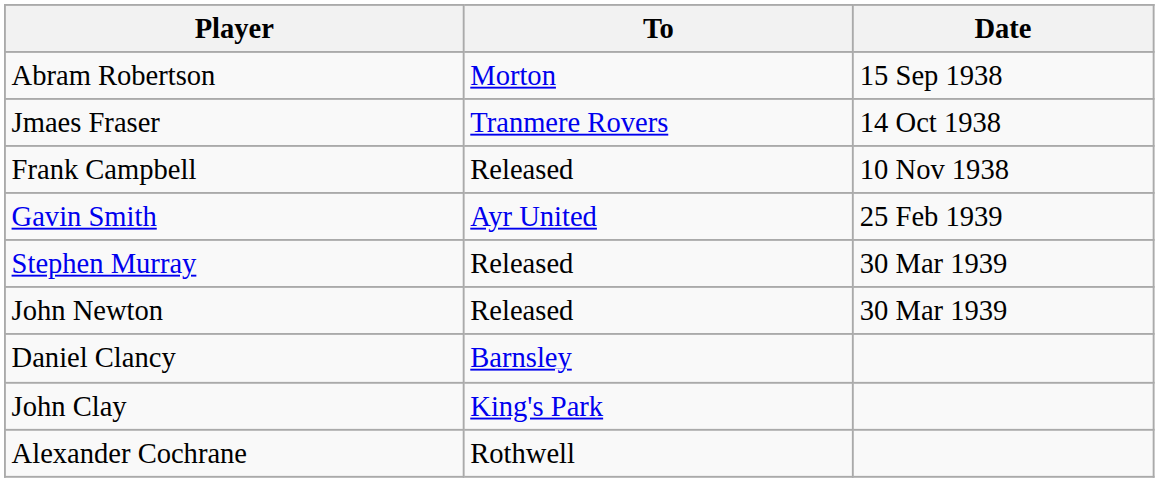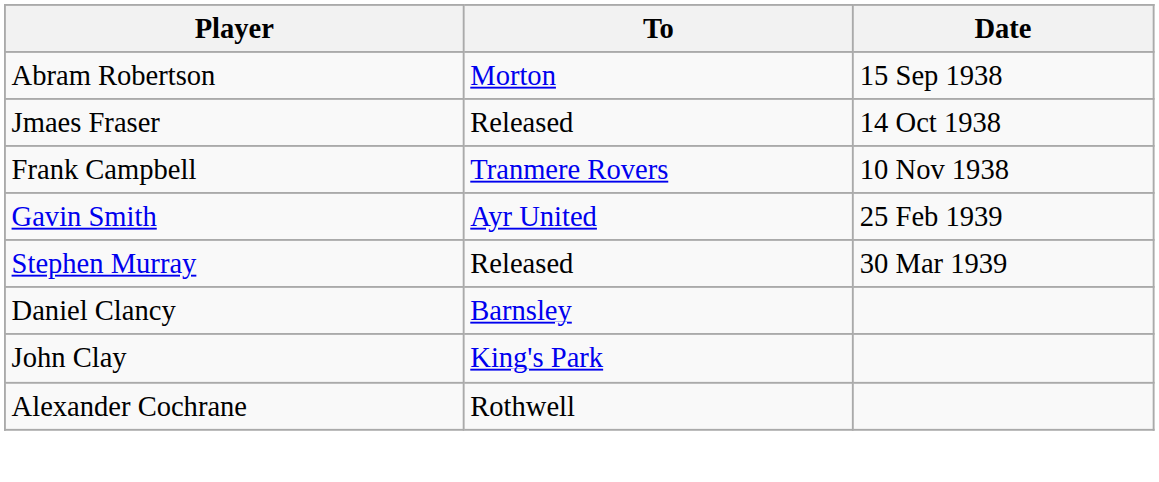 <table class="wikitable" style="text-align:center; font-size:95%;width:98%; text-align:left">
 <tr>
 <th>Player</th>
 <th>To</th>
 <th>Date</th>
 </tr>
 <tr>
 <td> Abram Robertson</td>
 <td> <a href='#'>Morton</a></td>
 <td>15 Sep 1938</td>
 </tr>
 <tr>
 <td> Jmaes Fraser</td>
-<td> <a href='#'>Tranmere Rovers</a></td>
+<td> Released</td>
 <td>14 Oct 1938</td>
 </tr>
 <tr>
 <td> Frank Campbell</td>
-<td> Released</td>
+<td> <a href='#'>Tranmere Rovers</a></td>
 <td>10 Nov 1938</td>
 </tr>
 <tr>
 <td> <a href='#'>Gavin Smith</a></td>
 <td> <a href='#'>Ayr United</a></td>
 <td>25 Feb 1939</td>
 </tr>
 <tr>
 <td> <a href='#'>Stephen Murray</a></td>
-<td> Released</td>
-<td>30 Mar 1939</td>
-</tr>
-<tr>
-<td> John Newton</td>
 <td> Released</td>
 <td>30 Mar 1939</td>
 </tr>
 <tr>
 <td> Daniel Clancy</td>
 <td> <a href='#'>Barnsley</a></td>
 <td></td>
 </tr>
 <tr>
 <td> John Clay</td>
 <td> <a href='#'>King's Park</a></td>
 <td></td>
 </tr>
 <tr>
 <td> Alexander Cochrane</td>
 <td> Rothwell</td>
 <td></td>
 </tr>
 </table>
